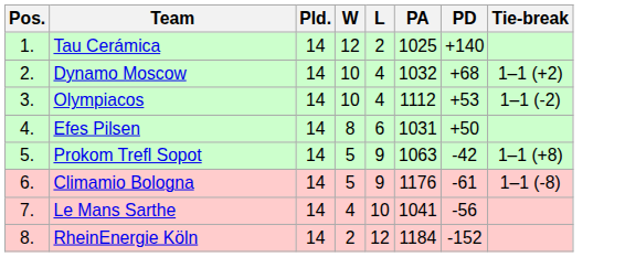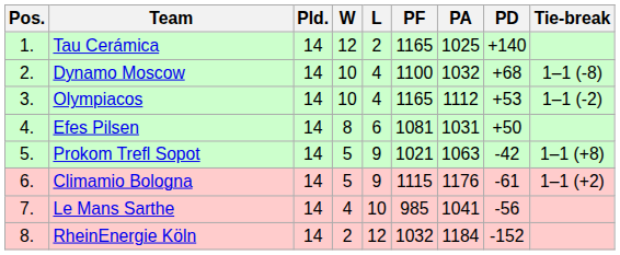 <table class="wikitable" style="text-align:center">
 <tr>
 <th width=15>Pos.</th>
 <th width=220>Team</th>
 <th width=20>Pld.</th>
 <th width=20>W</th>
 <th width=20>L</th>
+<th width=20>PF</th>
 <th width=20>PA</th>
 <th width=20>PD</th>
 <th>Tie-break</th>
 </tr>
 <tr style="background: #ccffcc;">
 <td>1.</td>
 <td align=left> <a href='#'>Tau Cerámica</a></td>
 <td>14</td>
 <td>12</td>
 <td>2</td>
+<td>1165</td>
 <td>1025</td>
 <td>+140</td>
 <td></td>
 </tr>
 <tr style="background: #ccffcc;">
 <td>2.</td>
 <td align=left> <a href='#'>Dynamo Moscow</a></td>
 <td>14</td>
 <td>10</td>
 <td>4</td>
+<td>1100</td>
 <td>1032</td>
 <td>+68</td>
-<td>1–1 (+2)</td>
+<td>1–1 (-8)</td>
 </tr>
 <tr style="background: #ccffcc;">
 <td>3.</td>
 <td align=left> <a href='#'>Olympiacos</a></td>
 <td>14</td>
 <td>10</td>
 <td>4</td>
+<td>1165</td>
 <td>1112</td>
 <td>+53</td>
 <td>1–1 (-2)</td>
 </tr>
 <tr style="background: #ccffcc;">
 <td>4.</td>
 <td align=left> <a href='#'>Efes Pilsen</a></td>
 <td>14</td>
 <td>8</td>
 <td>6</td>
+<td>1081</td>
 <td>1031</td>
 <td>+50</td>
 <td></td>
 </tr>
 <tr style="background: #ccffcc;">
 <td>5.</td>
 <td align=left> <a href='#'>Prokom Trefl Sopot</a></td>
 <td>14</td>
 <td>5</td>
 <td>9</td>
+<td>1021</td>
 <td>1063</td>
 <td>-42</td>
 <td>1–1 (+8)</td>
 </tr>
 <tr style="background: #ffcccc;">
 <td>6.</td>
 <td align=left> <a href='#'>Climamio Bologna</a></td>
 <td>14</td>
 <td>5</td>
 <td>9</td>
+<td>1115</td>
 <td>1176</td>
 <td>-61</td>
-<td>1–1 (-8)</td>
+<td>1–1 (+2)</td>
 </tr>
 <tr style="background: #ffcccc;">
 <td>7.</td>
 <td align=left> <a href='#'>Le Mans Sarthe</a></td>
 <td>14</td>
 <td>4</td>
 <td>10</td>
+<td>985</td>
 <td>1041</td>
 <td>-56</td>
 <td></td>
 </tr>
 <tr style="background: #ffcccc;">
 <td>8.</td>
 <td align=left> <a href='#'>RheinEnergie Köln</a></td>
 <td>14</td>
 <td>2</td>
 <td>12</td>
+<td>1032</td>
 <td>1184</td>
 <td>-152</td>
 <td></td>
 </tr>
 </table>
